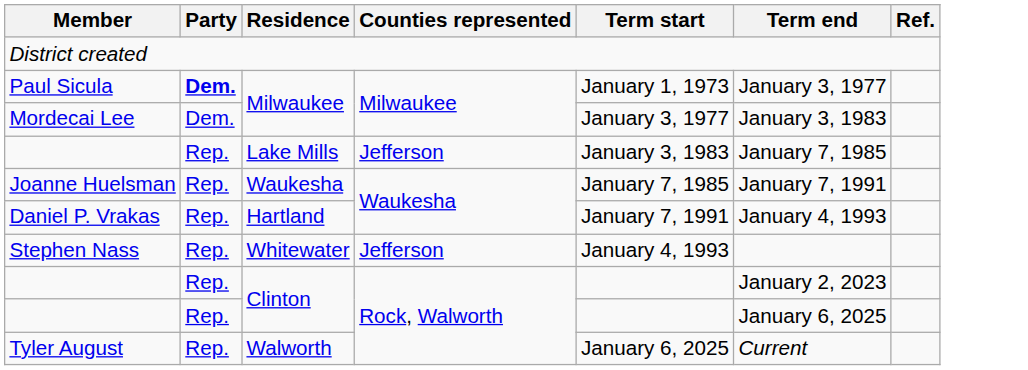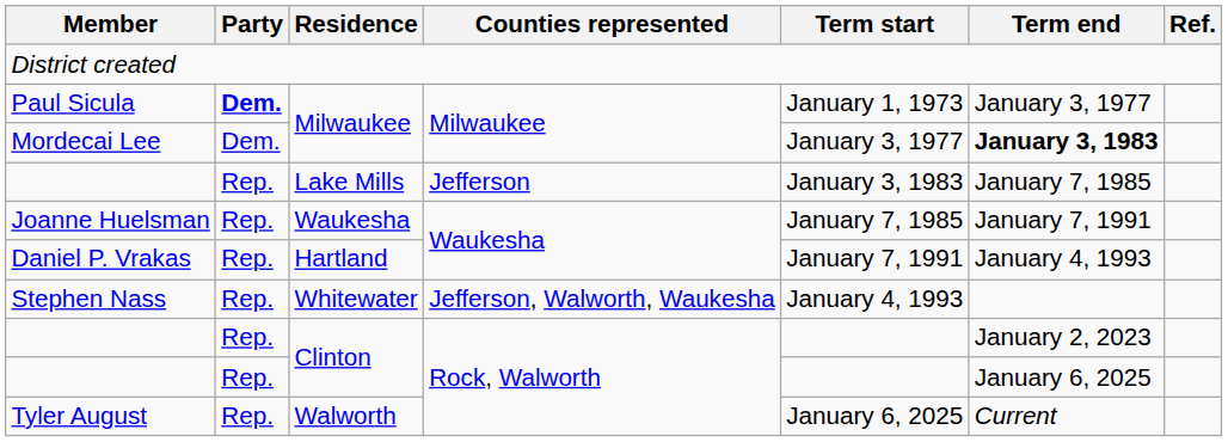 <table class="wikitable">
 <tr>
 <th>Member</th>
 <th>Party</th>
 <th>Residence</th>
 <th>Counties represented</th>
 <th>Term start</th>
 <th>Term end</th>
 <th>Ref.</th>
 </tr>
 <tr>
 <td colspan="7"><em>District created</em></td>
 </tr>
 <tr>
 <td><a href='#'>Paul Sicula</a></td>
 <td><strong><a href='#'>Dem.</a></strong></td>
 <td rowspan="2"><a href='#'>Milwaukee</a></td>
 <td rowspan="2"><a href='#'>Milwaukee</a></td>
 <td>January 1, 1973</td>
 <td>January 3, 1977</td>
 <td></td>
 </tr>
 <tr>
 <td><a href='#'>Mordecai Lee</a></td>
 <td><a href='#'>Dem.</a></td>
 <td>January 3, 1977</td>
-<td>January 3, 1983</td>
+<td><strong>January 3, 1983</strong></td>
 <td></td>
 </tr>
 <tr>
 <td></td>
 <td><a href='#'>Rep.</a></td>
 <td><a href='#'>Lake Mills</a></td>
 <td><a href='#'>Jefferson</a></td>
 <td>January 3, 1983</td>
 <td>January 7, 1985</td>
 <td></td>
 </tr>
 <tr>
 <td><a href='#'>Joanne Huelsman</a></td>
 <td><a href='#'>Rep.</a></td>
 <td><a href='#'>Waukesha</a></td>
 <td rowspan="2"><a href='#'>Waukesha</a></td>
 <td>January 7, 1985</td>
 <td>January 7, 1991</td>
 <td></td>
 </tr>
 <tr>
 <td><a href='#'>Daniel P. Vrakas</a></td>
 <td><a href='#'>Rep.</a></td>
 <td><a href='#'>Hartland</a></td>
 <td>January 7, 1991</td>
 <td>January 4, 1993</td>
 <td></td>
 </tr>
 <tr>
 <td><a href='#'>Stephen Nass</a></td>
 <td><a href='#'>Rep.</a></td>
 <td><a href='#'>Whitewater</a></td>
-<td><a href='#'>Jefferson</a></td>
+<td><a href='#'>Jefferson</a>, <a href='#'>Walworth</a>, <a href='#'>Waukesha</a></td>
 <td>January 4, 1993</td>
 <td></td>
 <td></td>
 </tr>
 <tr>
 <td></td>
 <td><a href='#'>Rep.</a></td>
 <td rowspan="2"><a href='#'>Clinton</a></td>
 <td rowspan="3"><a href='#'>Rock</a>, <a href='#'>Walworth</a></td>
 <td></td>
 <td>January 2, 2023</td>
 <td></td>
 </tr>
 <tr>
 <td></td>
 <td><a href='#'>Rep.</a></td>
 <td></td>
 <td>January 6, 2025</td>
 <td></td>
 </tr>
 <tr>
 <td><a href='#'>Tyler August</a></td>
 <td><a href='#'>Rep.</a></td>
 <td><a href='#'>Walworth</a></td>
 <td>January 6, 2025</td>
 <td><em>Current</em></td>
 <td></td>
 </tr>
 </table>
